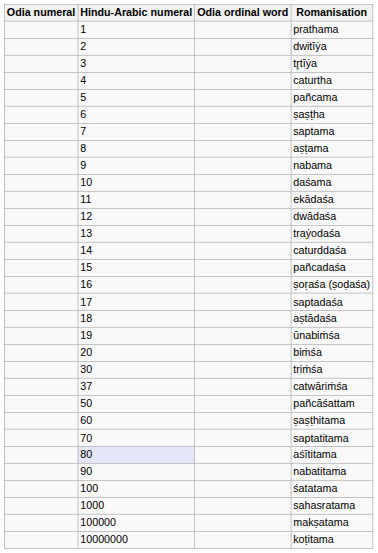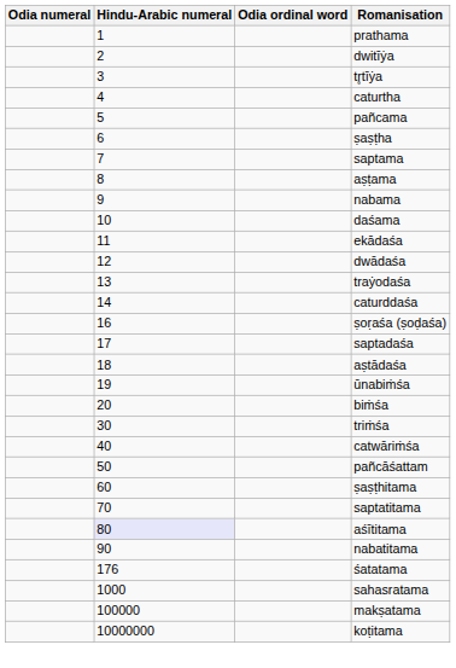 <table class=wikitable>
 <tr>
 <th>Odia numeral</th>
 <th>Hindu-Arabic numeral</th>
 <th>Odia ordinal word</th>
 <th>Romanisation</th>
 </tr>
 <tr>
 <td></td>
 <td>1</td>
 <td></td>
 <td>prathama</td>
 </tr>
 <tr>
 <td></td>
 <td>2</td>
 <td></td>
 <td>dwitīẏa</td>
 </tr>
 <tr>
 <td></td>
 <td>3</td>
 <td></td>
 <td>tr̥tīẏa</td>
 </tr>
 <tr>
 <td></td>
 <td>4</td>
 <td></td>
 <td>caturtha</td>
 </tr>
 <tr>
 <td></td>
 <td>5</td>
 <td></td>
 <td>pañcama</td>
 </tr>
 <tr>
 <td></td>
 <td>6</td>
 <td></td>
 <td>ṣaṣṭha</td>
 </tr>
 <tr>
 <td></td>
 <td>7</td>
 <td></td>
 <td>saptama</td>
 </tr>
 <tr>
 <td></td>
 <td>8</td>
 <td></td>
 <td>aṣṭama</td>
 </tr>
 <tr>
 <td></td>
 <td>9</td>
 <td></td>
 <td>nabama</td>
 </tr>
 <tr>
 <td></td>
 <td>10</td>
 <td></td>
 <td>daśama</td>
 </tr>
 <tr>
 <td></td>
 <td>11</td>
 <td></td>
 <td>ekādaśa</td>
 </tr>
 <tr>
 <td></td>
 <td>12</td>
 <td></td>
 <td>dwādaśa</td>
 </tr>
 <tr>
 <td></td>
 <td>13</td>
 <td></td>
 <td>traẏodaśa</td>
 </tr>
 <tr>
 <td></td>
 <td>14</td>
 <td></td>
 <td>caturddaśa</td>
 </tr>
 <tr>
 <td></td>
-<td>15</td>
-<td></td>
-<td>pañcadaśa</td>
-</tr>
-<tr>
-<td></td>
 <td>16</td>
 <td></td>
 <td>ṣoṛaśa (ṣoḍaśa)</td>
 </tr>
 <tr>
 <td></td>
 <td>17</td>
 <td></td>
 <td>saptadaśa</td>
 </tr>
 <tr>
 <td></td>
 <td>18</td>
 <td></td>
 <td>aṣtādaśa</td>
 </tr>
 <tr>
 <td></td>
 <td>19</td>
 <td></td>
 <td>ūnabiṁśa</td>
 </tr>
 <tr>
 <td></td>
 <td>20</td>
 <td></td>
 <td>biṁśa</td>
 </tr>
 <tr>
 <td></td>
 <td>30</td>
 <td></td>
 <td>triṁśa</td>
 </tr>
 <tr>
 <td></td>
-<td>37</td>
+<td>40</td>
 <td></td>
 <td>catwāriṁśa</td>
 </tr>
 <tr>
 <td></td>
 <td>50</td>
 <td></td>
 <td>pañcāśattam</td>
 </tr>
 <tr>
 <td></td>
 <td>60</td>
 <td></td>
 <td>ṣaṣṭhitama</td>
 </tr>
 <tr>
 <td></td>
 <td>70</td>
 <td></td>
 <td>saptatitama</td>
 </tr>
 <tr>
 <td></td>
 <td style="background: lavender;">80</td>
 <td></td>
 <td>aśītitama</td>
 </tr>
 <tr>
 <td></td>
 <td>90</td>
 <td></td>
 <td>nabatitama</td>
 </tr>
 <tr>
 <td></td>
-<td>100</td>
+<td>176</td>
 <td></td>
 <td>śatatama</td>
 </tr>
 <tr>
 <td></td>
 <td>1000</td>
 <td></td>
 <td>sahasratama</td>
 </tr>
 <tr>
 <td></td>
 <td>100000</td>
 <td></td>
 <td>makṣatama</td>
 </tr>
 <tr>
 <td></td>
 <td>10000000</td>
 <td></td>
 <td>koṭitama</td>
 </tr>
 </table>
